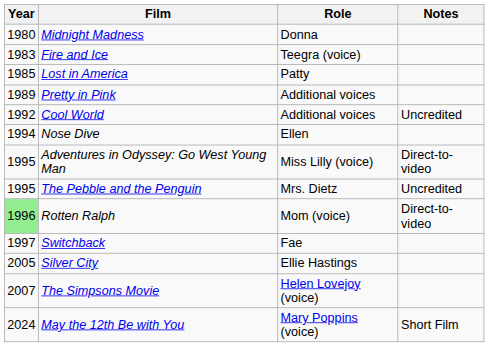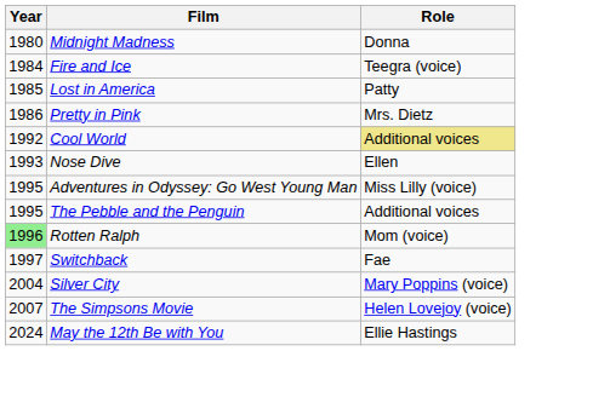 <table class="wikitable">
 <tr>
 <th>Year</th>
 <th>Film</th>
 <th>Role</th>
-<th>Notes</th>
 </tr>
 <tr>
 <td>1980</td>
 <td><em><a href='#'>Midnight Madness</a></em></td>
 <td>Donna</td>
-<td></td>
 </tr>
 <tr>
-<td>1983</td>
+<td>1984</td>
 <td><em><a href='#'>Fire and Ice</a></em></td>
 <td>Teegra (voice)</td>
-<td></td>
 </tr>
 <tr>
 <td>1985</td>
 <td><em><a href='#'>Lost in America</a></em></td>
 <td>Patty</td>
-<td></td>
 </tr>
 <tr>
-<td>1989</td>
+<td>1986</td>
 <td><em><a href='#'>Pretty in Pink</a></em></td>
-<td>Additional voices</td>
-<td></td>
+<td>Mrs. Dietz</td>
 </tr>
 <tr>
 <td>1992</td>
 <td><em><a href='#'>Cool World</a></em></td>
-<td>Additional voices</td>
-<td>Uncredited</td>
+<td style="background: khaki;">Additional voices</td>
 </tr>
 <tr>
-<td>1994</td>
+<td>1993</td>
 <td><em>Nose Dive</em></td>
 <td>Ellen</td>
-<td></td>
 </tr>
 <tr>
 <td>1995</td>
 <td><em>Adventures in Odyssey: Go West Young Man</em></td>
 <td>Miss Lilly (voice)</td>
-<td>Direct-to-video</td>
 </tr>
 <tr>
 <td>1995</td>
 <td><em><a href='#'>The Pebble and the Penguin</a></em></td>
-<td>Mrs. Dietz</td>
-<td>Uncredited</td>
+<td>Additional voices</td>
 </tr>
 <tr>
 <td style="background: lightgreen;">1996</td>
 <td><em>Rotten Ralph</em></td>
 <td>Mom (voice)</td>
-<td>Direct-to-video</td>
 </tr>
 <tr>
 <td>1997</td>
 <td><em><a href='#'>Switchback</a></em></td>
 <td>Fae</td>
-<td></td>
 </tr>
 <tr>
-<td>2005</td>
+<td>2004</td>
 <td><em><a href='#'>Silver City</a></em></td>
-<td>Ellie Hastings</td>
-<td></td>
+<td><a href='#'>Mary Poppins</a> (voice)</td>
 </tr>
 <tr>
 <td>2007</td>
 <td><em><a href='#'>The Simpsons Movie</a></em></td>
 <td><a href='#'>Helen Lovejoy</a> (voice)</td>
-<td></td>
 </tr>
 <tr>
 <td>2024</td>
 <td><em><a href='#'>May the 12th Be with You</a></em></td>
-<td><a href='#'>Mary Poppins</a> (voice)</td>
-<td>Short Film</td>
+<td>Ellie Hastings</td>
 </tr>
 </table>
